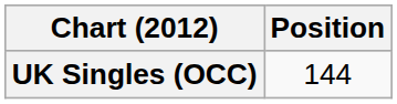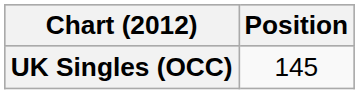 <table class="wikitable plainrowheaders" style="text-align:center">
 <tr>
 <th scope="col">Chart (2012)</th>
 <th scope="col">Position</th>
 </tr>
 <tr>
 <th scope="row">UK Singles (OCC)</th>
-<td>144</td>
+<td>145</td>
 </tr>
 </table>
